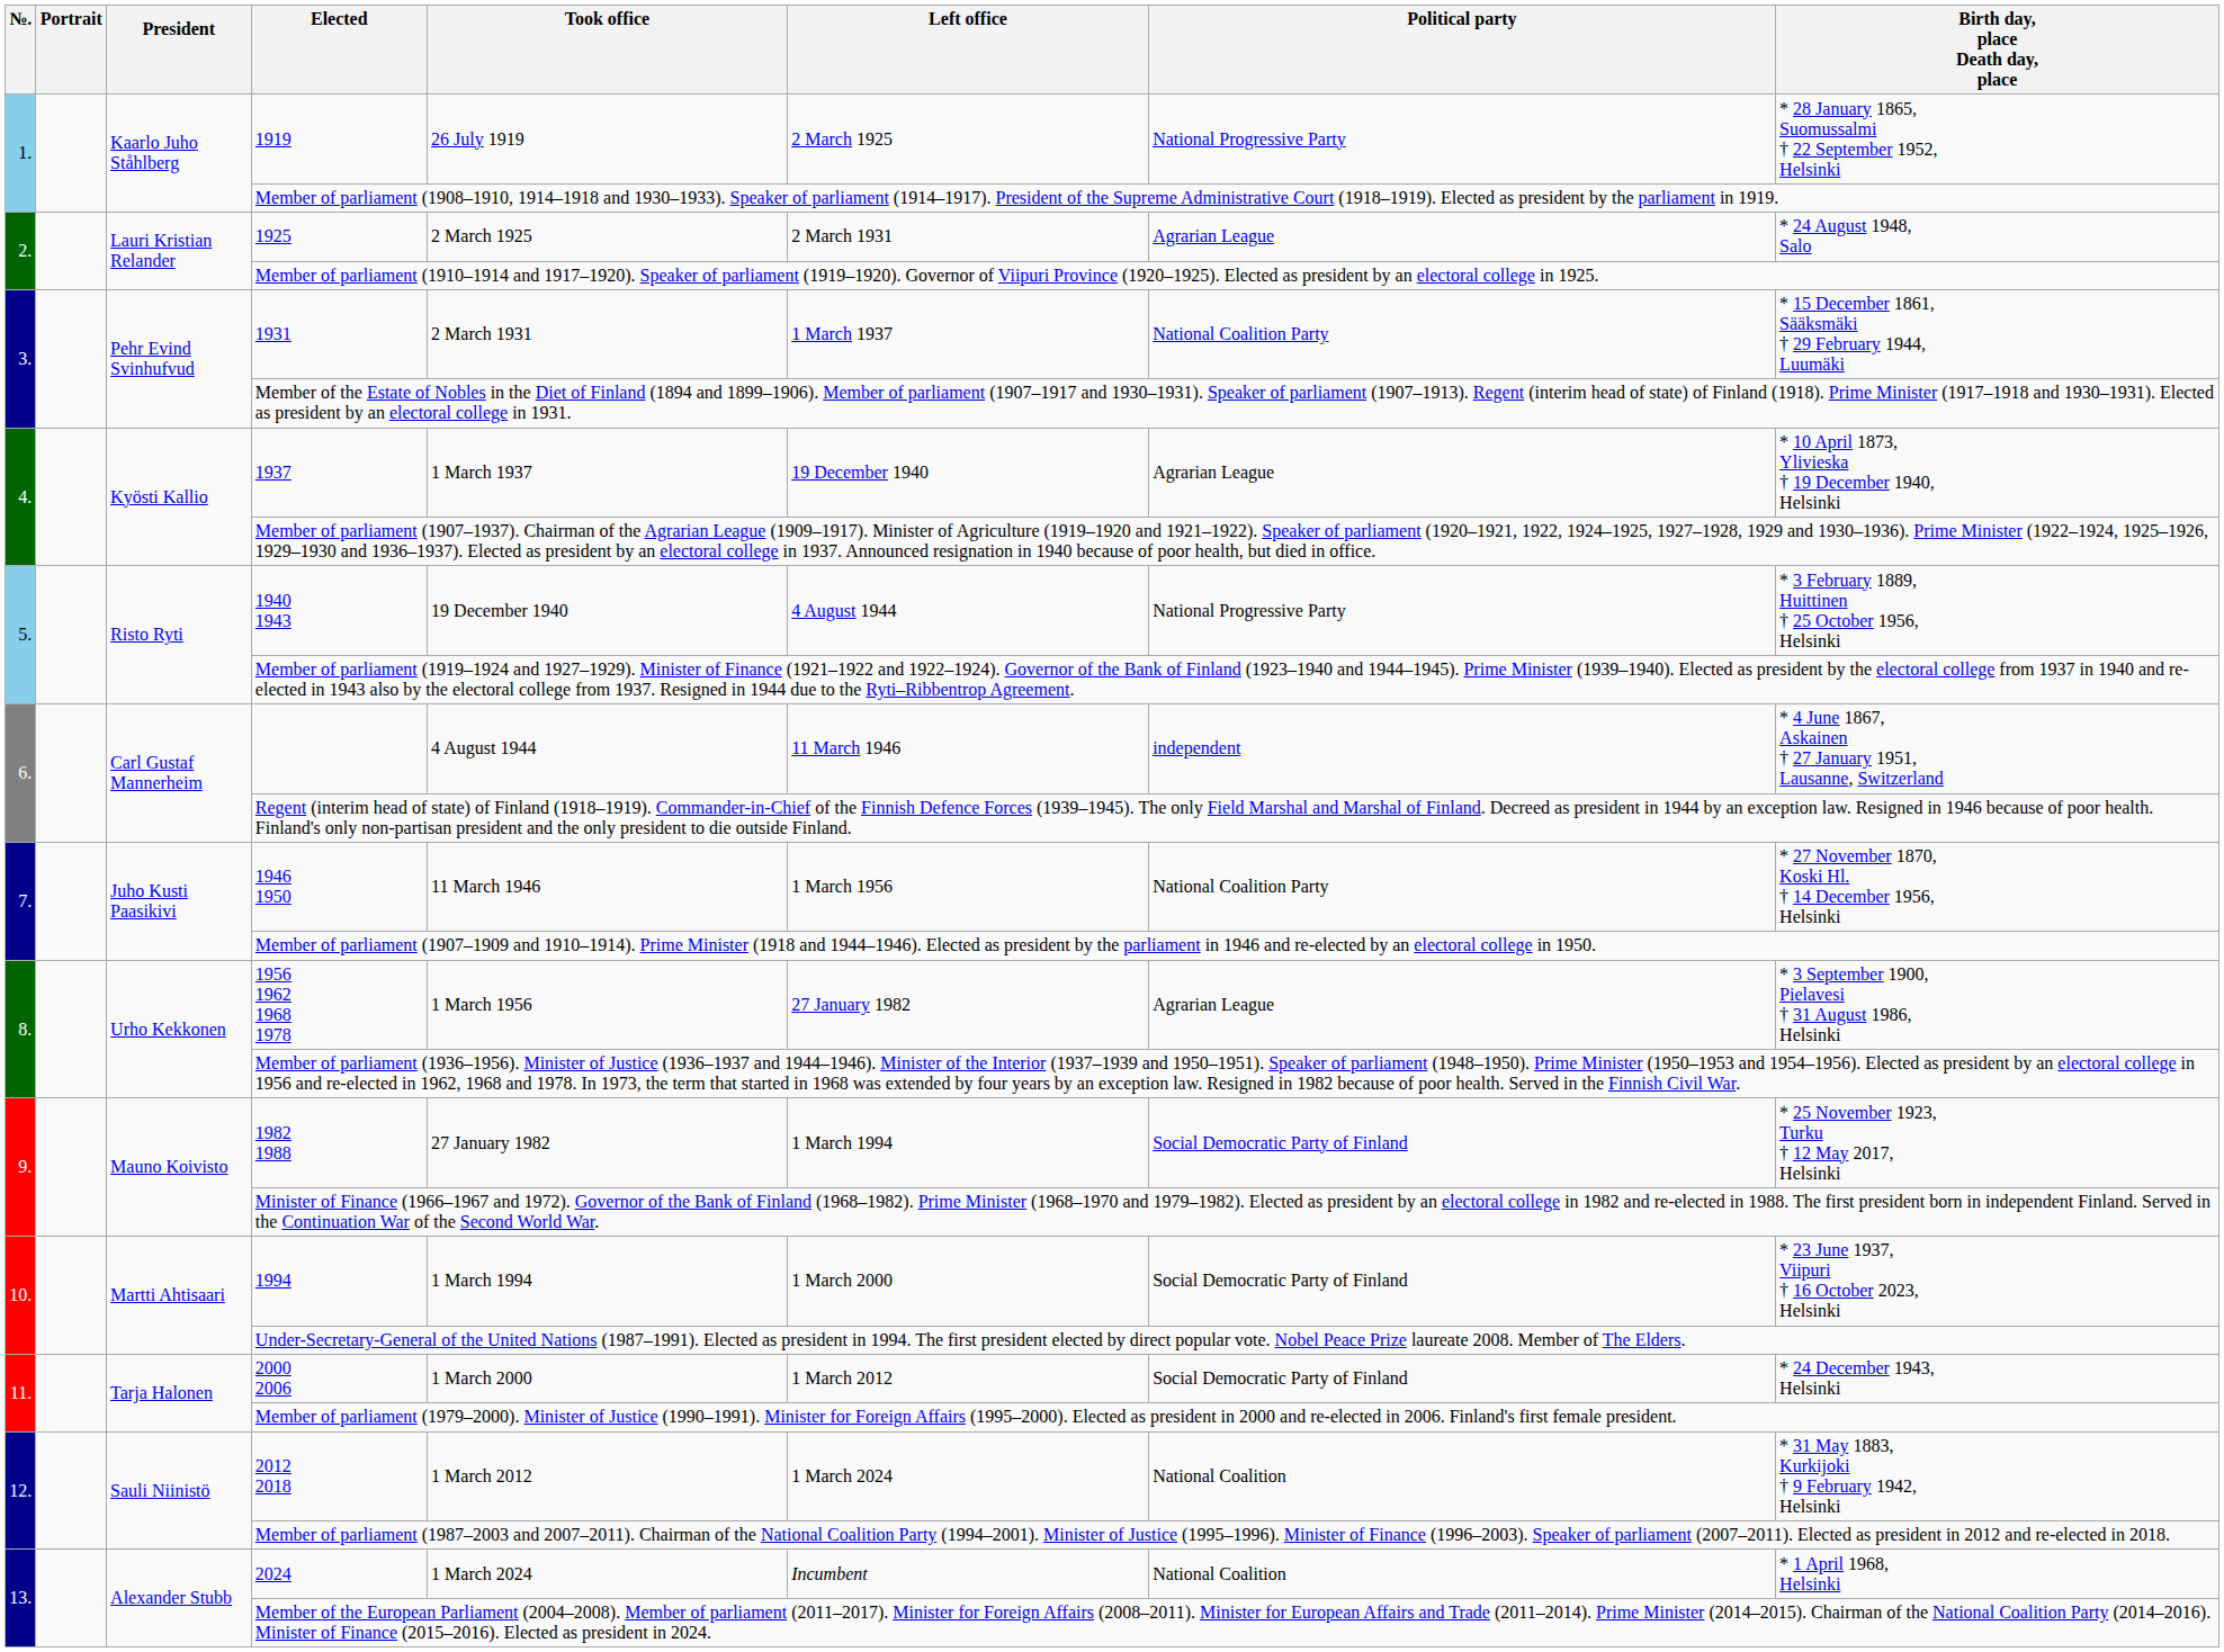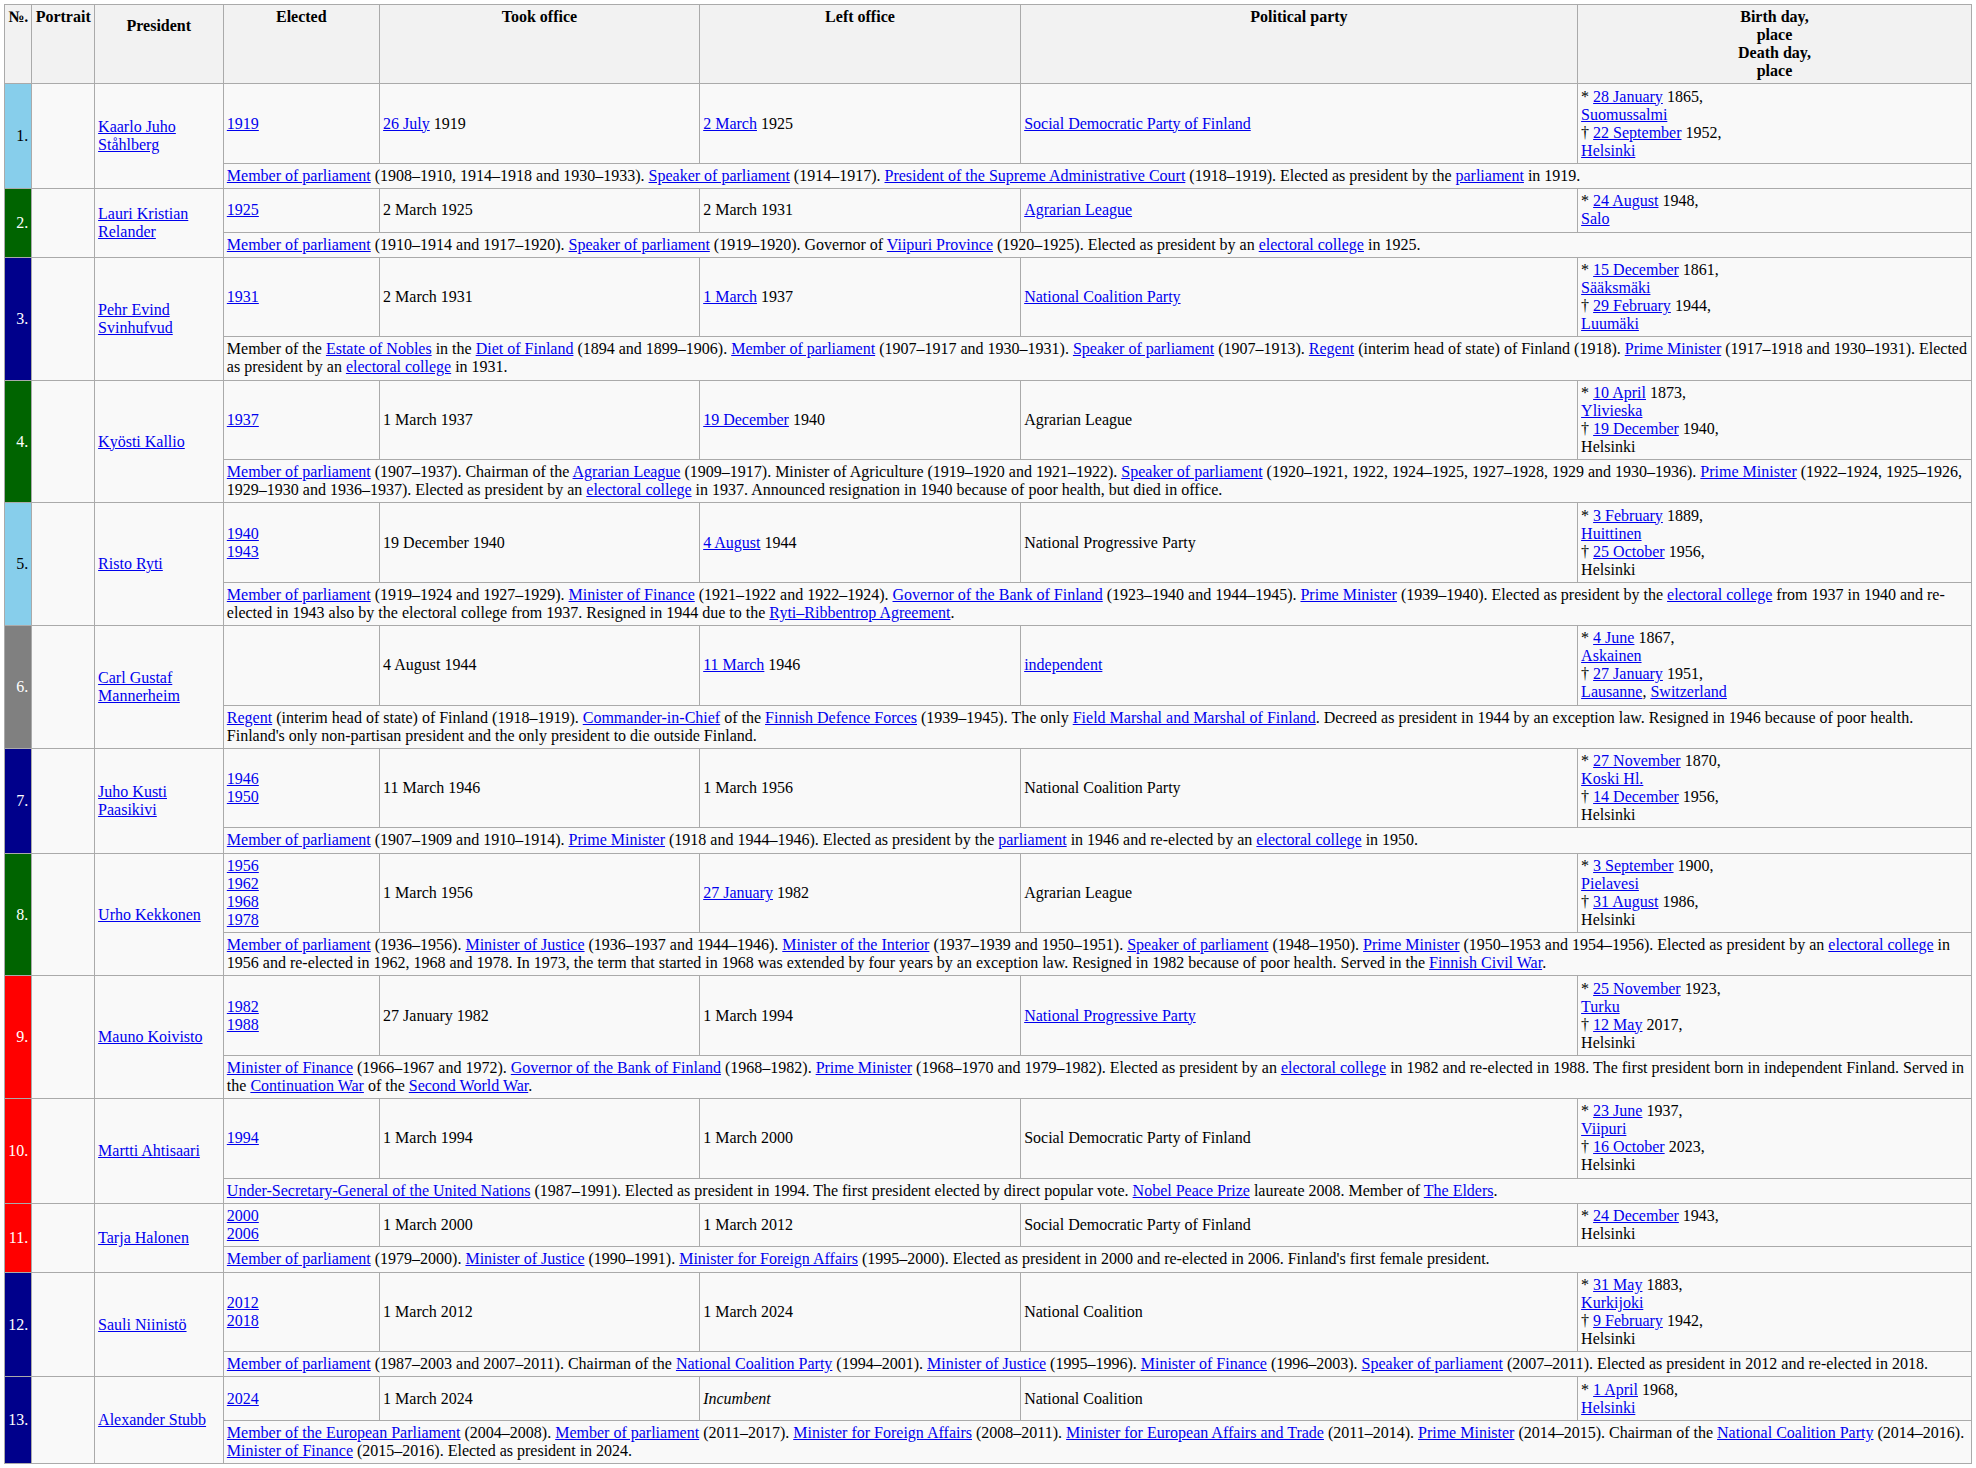 <table class = "wikitable sticky-header">
 <tr>
 <th>№.<br><br><br><br></th>
 <th>Portrait<br><br><br><br></th>
 <th>President<br><br><br></th>
 <th>Elected<br><br><br><br></th>
 <th>Took office<br><br><br><br></th>
 <th>Left office<br><br><br><br></th>
 <th>Political party<br><br><br><br></th>
 <th>Birth day,<br>place<br>Death day,<br>place<br></th>
 </tr>
 <tr>
 <td style = text-align:right;background-color:skyblue rowspan = 2>1.</td>
 <td rowspan = 2></td>
 <td rowspan = 2><a href='#'>Kaarlo Juho Ståhlberg</a><br></td>
 <td><a href='#'>1919</a></td>
 <td><a href='#'>26 July</a> 1919</td>
 <td><a href='#'>2 March</a> 1925</td>
-<td><a href='#'>National Progressive Party</a></td>
+<td><a href='#'>Social Democratic Party of Finland</a></td>
 <td>* <a href='#'>28 January</a> 1865,<br><a href='#'>Suomussalmi</a><br>† <a href='#'>22 September</a> 1952,<br><a href='#'>Helsinki</a></td>
 </tr>
 <tr>
 <td colspan = 5><a href='#'>Member of parliament</a> (1908–1910, 1914–1918 and 1930–1933). <a href='#'>Speaker of parliament</a> (1914–1917). <a href='#'>President of the Supreme Administrative Court</a> (1918–1919). Elected as president by the <a href='#'>parliament</a> in 1919.<br></td>
 </tr>
 <tr>
 <td style = text-align:right;background-color:darkgreen;color:white rowspan = 2>2.</td>
 <td rowspan = 2></td>
 <td rowspan = 2><a href='#'>Lauri Kristian Relander</a><br></td>
 <td><a href='#'>1925</a></td>
 <td>2 March 1925</td>
 <td>2 March 1931</td>
 <td><a href='#'>Agrarian League</a></td>
 <td>* <a href='#'>24 August</a> 1948,<br><a href='#'>Salo</a></td>
 </tr>
 <tr>
 <td colspan = 5><a href='#'>Member of parliament</a> (1910–1914 and 1917–1920). <a href='#'>Speaker of parliament</a> (1919–1920). Governor of <a href='#'>Viipuri Province</a> (1920–1925). Elected as president by an <a href='#'>electoral college</a> in 1925.<br></td>
 </tr>
 <tr>
 <td style = text-align:right;background-color:darkblue;color:white rowspan = 2>3.</td>
 <td rowspan = 2></td>
 <td rowspan = 2><a href='#'>Pehr Evind Svinhufvud</a><br></td>
 <td><a href='#'>1931</a></td>
 <td>2 March 1931</td>
 <td><a href='#'>1 March</a> 1937</td>
 <td><a href='#'>National Coalition Party</a></td>
 <td>* <a href='#'>15 December</a> 1861,<br><a href='#'>Sääksmäki</a><br>† <a href='#'>29 February</a> 1944,<br><a href='#'>Luumäki</a></td>
 </tr>
 <tr>
 <td colspan = 5>Member of the <a href='#'>Estate of Nobles</a> in the <a href='#'>Diet of Finland</a> (1894 and 1899–1906). <a href='#'>Member of parliament</a> (1907–1917 and 1930–1931). <a href='#'>Speaker of parliament</a> (1907–1913). <a href='#'>Regent</a> (interim head of state) of Finland (1918). <a href='#'>Prime Minister</a> (1917–1918 and 1930–1931). Elected as president by an <a href='#'>electoral college</a> in 1931.<br></td>
 </tr>
 <tr>
 <td style = text-align:right;background-color:darkgreen;color:white rowspan = 2>4.</td>
 <td rowspan = 2></td>
 <td rowspan = 2><a href='#'>Kyösti Kallio</a><br></td>
 <td><a href='#'>1937</a></td>
 <td>1 March 1937</td>
 <td><a href='#'>19 December</a> 1940<br></td>
 <td>Agrarian League</td>
 <td>* <a href='#'>10 April</a> 1873,<br><a href='#'>Ylivieska</a><br>† <a href='#'>19 December</a> 1940,<br>Helsinki</td>
 </tr>
 <tr>
 <td colspan = 5><a href='#'>Member of parliament</a> (1907–1937). Chairman of the <a href='#'>Agrarian League</a> (1909–1917). Minister of Agriculture (1919–1920 and 1921–1922). <a href='#'>Speaker of parliament</a> (1920–1921, 1922, 1924–1925, 1927–1928, 1929 and 1930–1936). <a href='#'>Prime Minister</a> (1922–1924, 1925–1926, 1929–1930 and 1936–1937). Elected as president by an <a href='#'>electoral college</a> in 1937. Announced resignation in 1940 because of poor health, but died in office.<br></td>
 </tr>
 <tr>
 <td style = text-align:right;background-color:skyblue rowspan = 2>5.</td>
 <td rowspan = 2></td>
 <td rowspan = 2><a href='#'>Risto Ryti</a><br></td>
 <td><a href='#'>1940</a><br><a href='#'>1943</a></td>
 <td>19 December 1940</td>
 <td><a href='#'>4 August</a> 1944<br></td>
 <td>National Progressive Party</td>
 <td>* <a href='#'>3 February</a> 1889,<br><a href='#'>Huittinen</a><br>† <a href='#'>25 October</a> 1956,<br>Helsinki</td>
 </tr>
 <tr>
 <td colspan = 5><a href='#'>Member of parliament</a> (1919–1924 and 1927–1929). <a href='#'>Minister of Finance</a> (1921–1922 and 1922–1924). <a href='#'>Governor of the Bank of Finland</a> (1923–1940 and 1944–1945). <a href='#'>Prime Minister</a> (1939–1940). Elected as president by the <a href='#'>electoral college</a> from 1937 in 1940 and re-elected in 1943 also by the electoral college from 1937. Resigned in 1944 due to the <a href='#'>Ryti–Ribbentrop Agreement</a>.<br></td>
 </tr>
 <tr>
 <td style = text-align:right;background-color:gray;color:white rowspan = 2>6.</td>
 <td rowspan = 2></td>
 <td rowspan = 2><a href='#'>Carl Gustaf Mannerheim</a><br></td>
 <td></td>
 <td>4 August 1944</td>
 <td><a href='#'>11 March</a> 1946<br></td>
 <td><a href='#'>independent</a></td>
 <td>* <a href='#'>4 June</a> 1867,<br><a href='#'>Askainen</a><br>† <a href='#'>27 January</a> 1951,<br><a href='#'>Lausanne</a>, <a href='#'>Switzerland</a></td>
 </tr>
 <tr>
 <td colspan = 5><a href='#'>Regent</a> (interim head of state) of Finland (1918–1919). <a href='#'>Commander-in-Chief</a> of the <a href='#'>Finnish Defence Forces</a> (1939–1945). The only <a href='#'>Field Marshal and Marshal of Finland</a>. Decreed as president in 1944 by an exception law. Resigned in 1946 because of poor health. Finland's only non-partisan president and the only president to die outside Finland.<br></td>
 </tr>
 <tr>
 <td style = text-align:right;background-color:darkblue;color:white rowspan = 2>7.</td>
 <td rowspan = 2></td>
 <td rowspan = 2><a href='#'>Juho Kusti Paasikivi</a><br></td>
 <td><a href='#'>1946</a><br><a href='#'>1950</a></td>
 <td>11 March 1946</td>
 <td>1 March 1956</td>
 <td>National Coalition Party</td>
 <td>* <a href='#'>27 November</a> 1870,<br><a href='#'>Koski Hl.</a><br>† <a href='#'>14 December</a> 1956,<br>Helsinki</td>
 </tr>
 <tr>
 <td colspan = 5><a href='#'>Member of parliament</a> (1907–1909 and 1910–1914). <a href='#'>Prime Minister</a> (1918 and 1944–1946). Elected as president by the <a href='#'>parliament</a> in 1946 and re-elected by an <a href='#'>electoral college</a> in 1950.<br></td>
 </tr>
 <tr>
 <td style = text-align:right;background-color:darkgreen;color:white rowspan = 2>8.</td>
 <td rowspan = 2></td>
 <td rowspan = 2><a href='#'>Urho Kekkonen</a><br></td>
 <td><a href='#'>1956</a><br><a href='#'>1962</a><br><a href='#'>1968</a><br><a href='#'>1978</a></td>
 <td>1 March 1956</td>
 <td><a href='#'>27 January</a> 1982<br></td>
 <td>Agrarian League</td>
 <td>* <a href='#'>3 September</a> 1900,<br><a href='#'>Pielavesi</a><br>† <a href='#'>31 August</a> 1986,<br>Helsinki</td>
 </tr>
 <tr>
 <td colspan = 5><a href='#'>Member of parliament</a> (1936–1956). <a href='#'>Minister of Justice</a> (1936–1937 and 1944–1946). <a href='#'>Minister of the Interior</a> (1937–1939 and 1950–1951). <a href='#'>Speaker of parliament</a> (1948–1950). <a href='#'>Prime Minister</a> (1950–1953 and 1954–1956). Elected as president by an <a href='#'>electoral college</a> in 1956 and re-elected in 1962, 1968 and 1978. In 1973, the term that started in 1968 was extended by four years by an exception law. Resigned in 1982 because of poor health. Served in the <a href='#'>Finnish Civil War</a>.<br></td>
 </tr>
 <tr>
 <td style = text-align:right;background-color:red;color:white rowspan = 2>9.</td>
 <td rowspan = 2></td>
 <td rowspan = 2><a href='#'>Mauno Koivisto</a><br></td>
 <td><a href='#'>1982</a><br><a href='#'>1988</a></td>
 <td>27 January 1982</td>
 <td>1 March 1994</td>
-<td><a href='#'>Social Democratic Party of Finland</a></td>
+<td><a href='#'>National Progressive Party</a></td>
 <td>* <a href='#'>25 November</a> 1923,<br><a href='#'>Turku</a><br>† <a href='#'>12 May</a> 2017,<br>Helsinki</td>
 </tr>
 <tr>
 <td colspan = 5><a href='#'>Minister of Finance</a> (1966–1967 and 1972). <a href='#'>Governor of the Bank of Finland</a> (1968–1982). <a href='#'>Prime Minister</a> (1968–1970 and 1979–1982). Elected as president by an <a href='#'>electoral college</a> in 1982 and re-elected in 1988. The first president born in independent Finland. Served in the <a href='#'>Continuation War</a> of the <a href='#'>Second World War</a>.<br></td>
 </tr>
 <tr>
 <td style = text-align:right;background-color:red;color:white rowspan = 2>10.</td>
 <td rowspan = 2></td>
 <td rowspan = 2><a href='#'>Martti Ahtisaari</a><br></td>
 <td><a href='#'>1994</a></td>
 <td>1 March 1994</td>
 <td>1 March 2000</td>
 <td>Social Democratic Party of Finland</td>
 <td>* <a href='#'>23 June</a> 1937,<br><a href='#'>Viipuri</a><br>† <a href='#'>16 October</a> 2023,<br>Helsinki</td>
 </tr>
 <tr>
 <td colspan = 5><a href='#'>Under-Secretary-General of the United Nations</a> (1987–1991). Elected as president in 1994. The first president elected by direct popular vote. <a href='#'>Nobel Peace Prize</a> laureate 2008. Member of <a href='#'>The Elders</a>.<br></td>
 </tr>
 <tr>
 <td style = text-align:right;background-color:red;color:white rowspan = 2>11.</td>
 <td rowspan = 2></td>
 <td rowspan = 2><a href='#'>Tarja Halonen</a><br></td>
 <td><a href='#'>2000</a><br><a href='#'>2006</a></td>
 <td>1 March 2000</td>
 <td>1 March 2012</td>
 <td>Social Democratic Party of Finland</td>
 <td>* <a href='#'>24 December</a> 1943,<br>Helsinki</td>
 </tr>
 <tr>
 <td colspan = 5><a href='#'>Member of parliament</a> (1979–2000). <a href='#'>Minister of Justice</a> (1990–1991). <a href='#'>Minister for Foreign Affairs</a> (1995–2000). Elected as president in 2000 and re-elected in 2006. Finland's first female president.<br></td>
 </tr>
 <tr>
 <td style = text-align:right;background-color:darkblue;color:white rowspan = 2>12.</td>
 <td rowspan = 2></td>
 <td rowspan = 2><a href='#'>Sauli Niinistö</a><br></td>
 <td><a href='#'>2012</a><br><a href='#'>2018</a></td>
 <td>1 March 2012</td>
 <td>1 March 2024</td>
 <td>National Coalition</td>
 <td>* <a href='#'>31 May</a> 1883,<br><a href='#'>Kurkijoki</a><br>† <a href='#'>9 February</a> 1942,<br>Helsinki</td>
 </tr>
 <tr>
 <td colspan = 5><a href='#'>Member of parliament</a> (1987–2003 and 2007–2011). Chairman of the <a href='#'>National Coalition Party</a> (1994–2001). <a href='#'>Minister of Justice</a> (1995–1996). <a href='#'>Minister of Finance</a> (1996–2003). <a href='#'>Speaker of parliament</a> (2007–2011). Elected as president in 2012 and re-elected in 2018.<br></td>
 </tr>
 <tr>
 <td style = text-align:right;background-color:darkblue;color:white rowspan = 2>13.</td>
 <td rowspan = 2></td>
 <td rowspan = 2><a href='#'>Alexander Stubb</a><br></td>
 <td><a href='#'>2024</a></td>
 <td>1 March 2024</td>
 <td><em>Incumbent</em><br></td>
 <td>National Coalition</td>
 <td>* <a href='#'>1 April</a> 1968,<br><a href='#'>Helsinki</a></td>
 </tr>
 <tr>
 <td colspan = 5><a href='#'>Member of the European Parliament</a> (2004–2008). <a href='#'>Member of parliament</a> (2011–2017). <a href='#'>Minister for Foreign Affairs</a> (2008–2011). <a href='#'>Minister for European Affairs and Trade</a> (2011–2014). <a href='#'>Prime Minister</a> (2014–2015). Chairman of the <a href='#'>National Coalition Party</a> (2014–2016). <a href='#'>Minister of Finance</a> (2015–2016). Elected as president in 2024.</td>
 </tr>
 </table>
